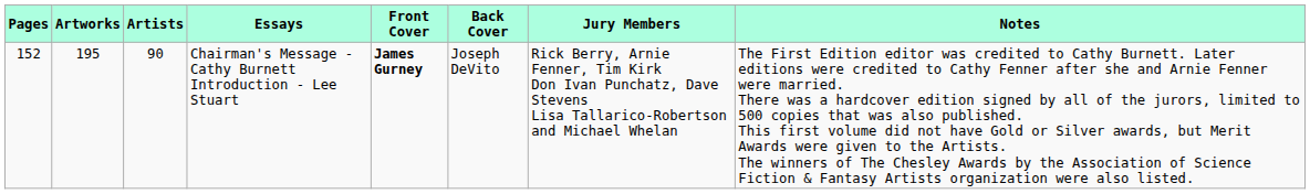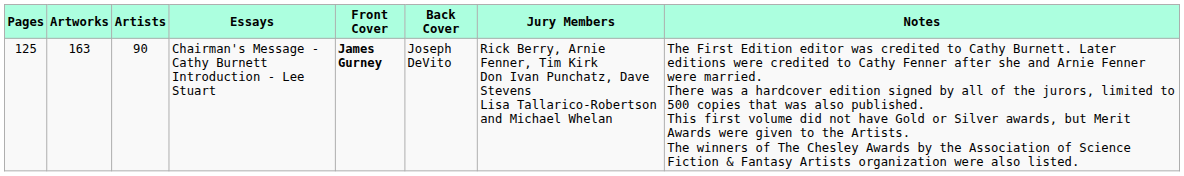 <table class="wikitable">
 <tr>
 <th style="background:#acffdf">Pages</th>
 <th style="background:#acffdf">Artworks</th>
 <th style="background:#acffdf">Artists</th>
 <th style="background:#acffdf">Essays</th>
 <th style="background:#acffdf">Front Cover</th>
 <th style="background:#acffdf">Back Cover</th>
 <th style="background:#acffdf">Jury Members</th>
 <th style="background:#acffdf">Notes</th>
 </tr>
 <tr valign="top">
-<td align="center">152</td>
-<td align="center">195</td>
+<td align="center">125</td>
+<td align="center">163</td>
 <td align="center">90</td>
 <td>Chairman's Message - Cathy Burnett<br>Introduction - Lee Stuart</td>
 <td><strong>James Gurney</strong></td>
 <td>Joseph DeVito</td>
 <td>Rick Berry, Arnie Fenner, Tim Kirk<br>Don Ivan Punchatz, Dave Stevens<br>Lisa Tallarico-Robertson and Michael Whelan</td>
 <td>The First Edition editor was credited to Cathy Burnett. Later editions were credited to Cathy Fenner after she and Arnie Fenner were married.<br>There was a hardcover edition signed by all of the jurors, limited to 500 copies that was also published.<br>This first volume did not have Gold or Silver awards, but Merit Awards were given to the Artists.<br>The winners of The Chesley Awards by the Association of Science Fiction & Fantasy Artists organization  were also listed.</td>
 </tr>
 </table>
